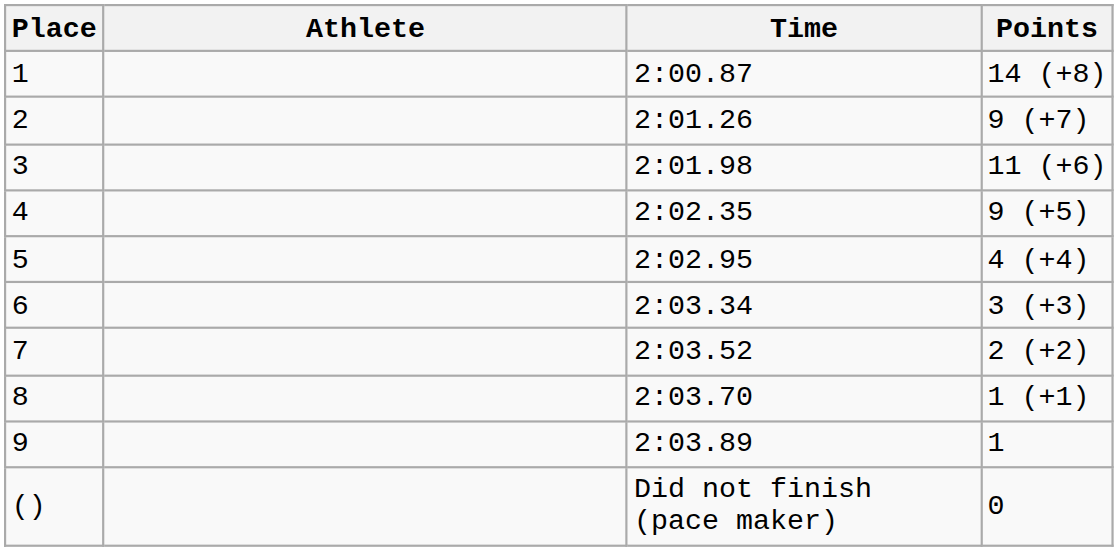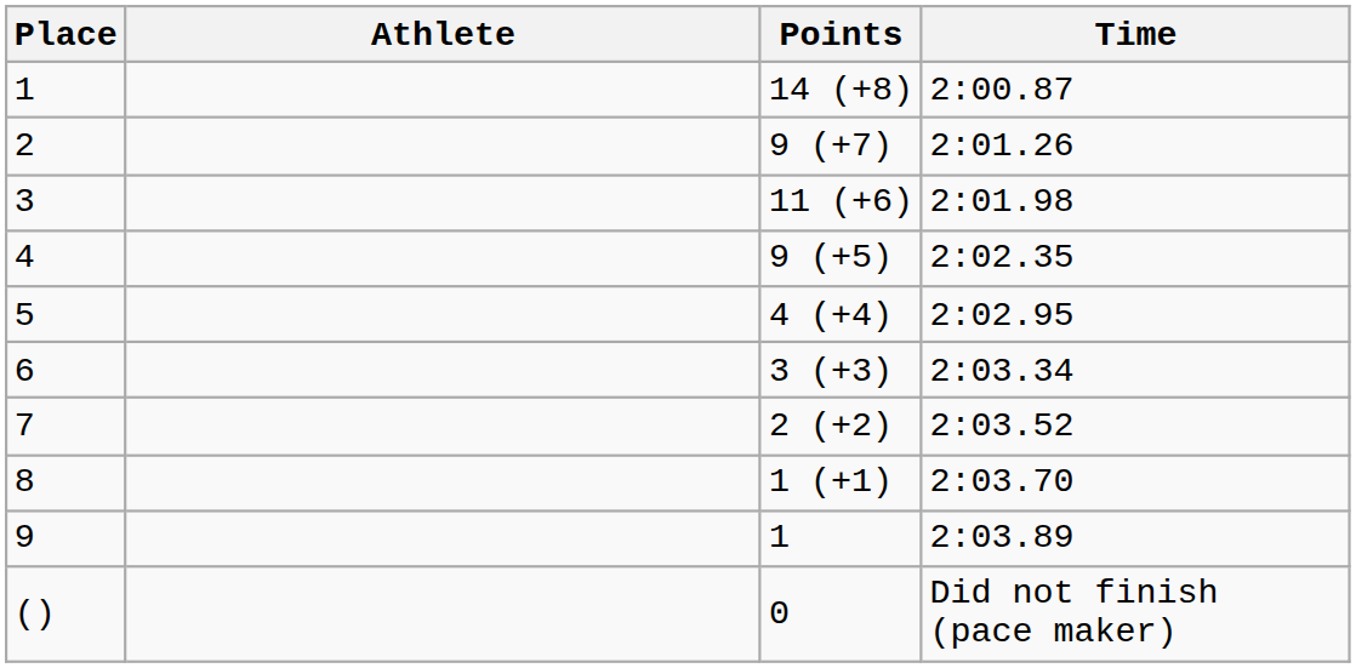 <table class="wikitable sortable">
 <tr>
 <th>Place</th>
 <th style="width:18em">Athlete</th>
+<th>Points</th>
 <th style="width:12em">Time</th>
-<th>Points</th>
 </tr>
 <tr>
 <td>1</td>
 <td></td>
+<td>14 (+8)</td>
 <td>2:00.87</td>
-<td>14 (+8)</td>
 </tr>
 <tr>
 <td>2</td>
 <td></td>
+<td>9 (+7)</td>
 <td>2:01.26</td>
-<td>9 (+7)</td>
 </tr>
 <tr>
 <td>3</td>
 <td></td>
+<td>11 (+6)</td>
 <td>2:01.98</td>
-<td>11 (+6)</td>
 </tr>
 <tr>
 <td>4</td>
 <td></td>
+<td>9 (+5)</td>
 <td>2:02.35</td>
-<td>9 (+5)</td>
 </tr>
 <tr>
 <td>5</td>
 <td></td>
+<td>4 (+4)</td>
 <td>2:02.95</td>
-<td>4 (+4)</td>
 </tr>
 <tr>
 <td>6</td>
 <td></td>
+<td>3 (+3)</td>
 <td>2:03.34</td>
-<td>3 (+3)</td>
 </tr>
 <tr>
 <td>7</td>
 <td></td>
+<td>2 (+2)</td>
 <td>2:03.52</td>
-<td>2 (+2)</td>
 </tr>
 <tr>
 <td>8</td>
 <td></td>
+<td>1 (+1)</td>
 <td>2:03.70</td>
-<td>1 (+1)</td>
 </tr>
 <tr>
 <td>9</td>
 <td></td>
+<td>1</td>
 <td>2:03.89</td>
-<td>1</td>
 </tr>
 <tr>
 <td data-sort-value=19> ()</td>
 <td></td>
+<td>0</td>
 <td>Did not finish (pace maker)</td>
-<td>0</td>
 </tr>
 </table>
